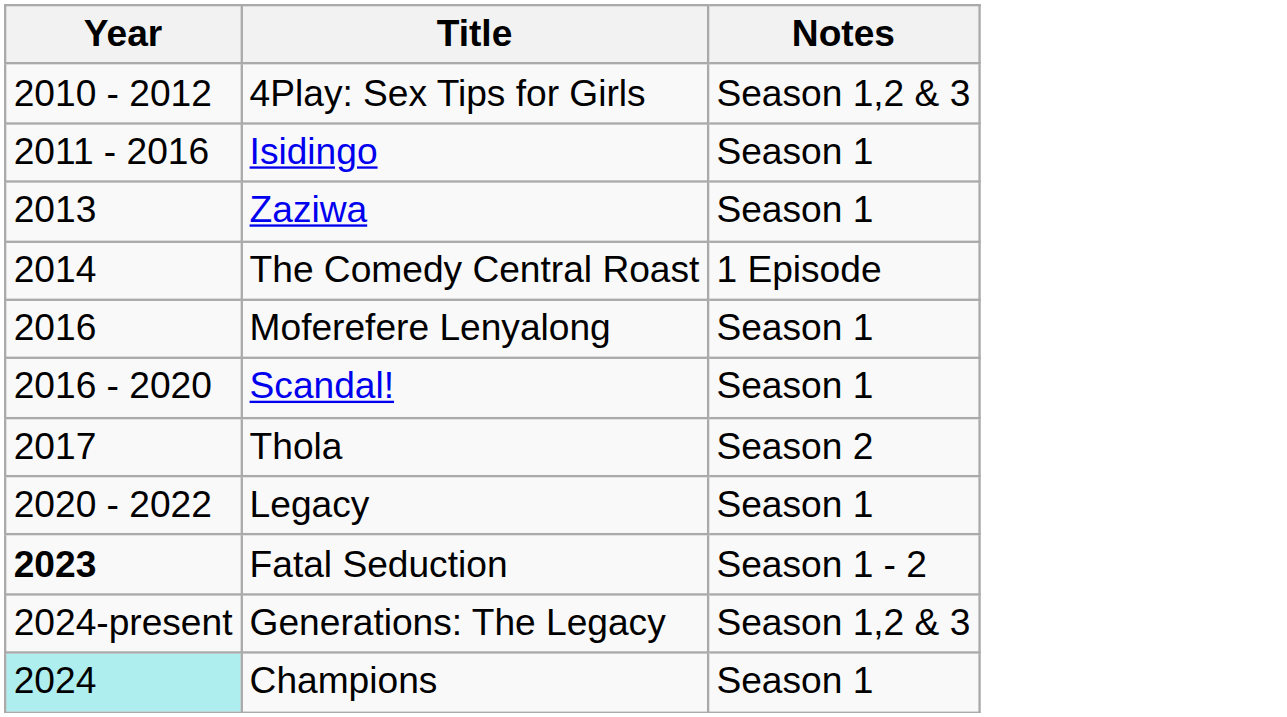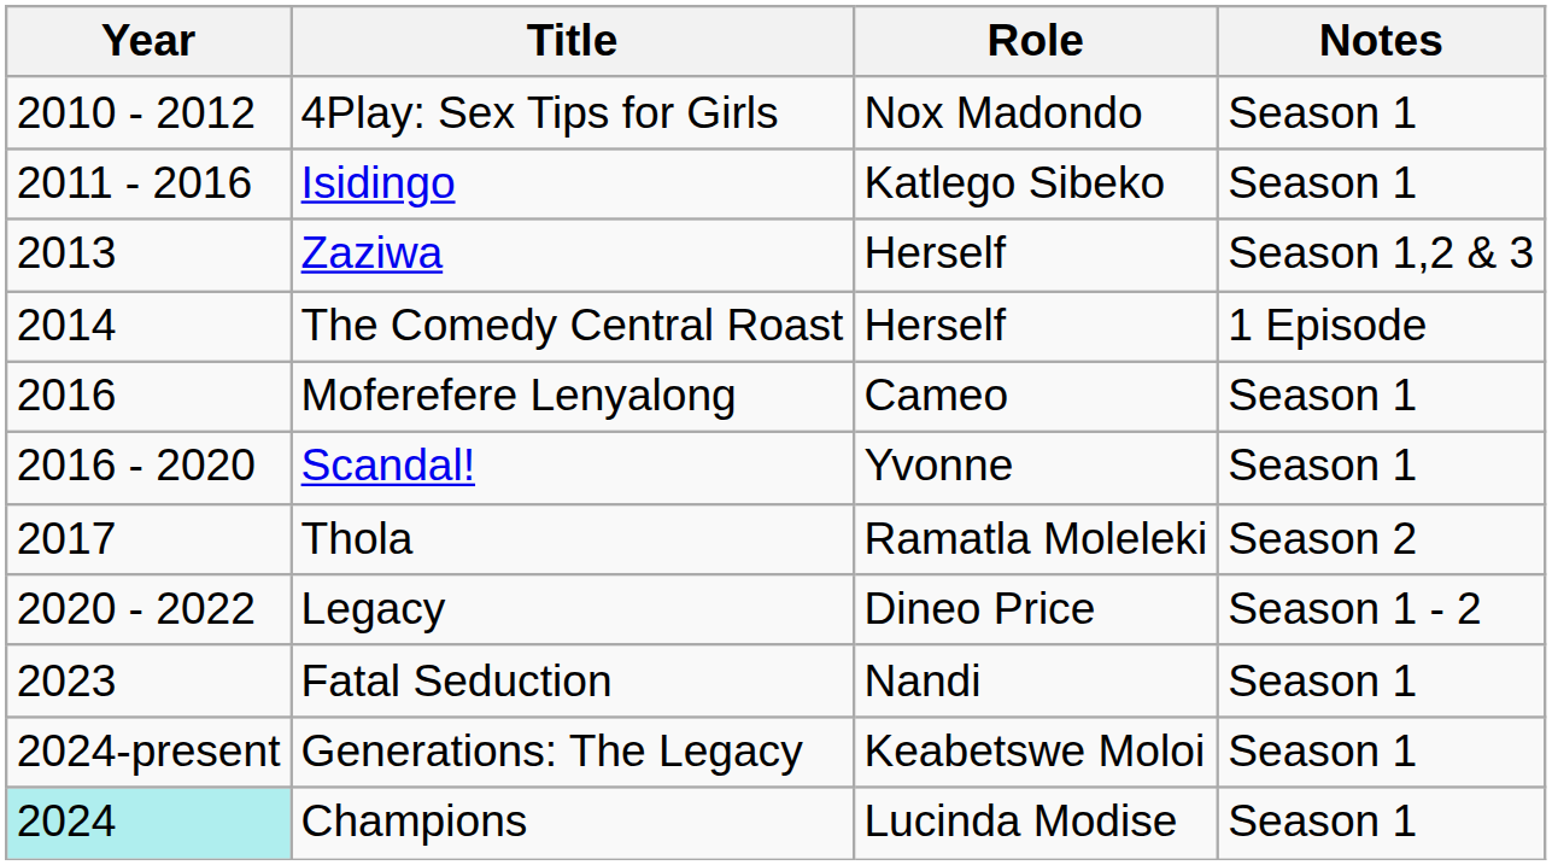 <table class="wikitable sortable">
 <tr>
 <th>Year</th>
 <th>Title</th>
+<th>Role</th>
 <th class="unsortable">Notes</th>
 </tr>
 <tr>
 <td>2010 - 2012</td>
 <td>4Play: Sex Tips for Girls</td>
-<td>Season 1,2 & 3</td>
+<td>Nox Madondo</td>
+<td>Season 1</td>
 </tr>
 <tr>
 <td>2011 - 2016</td>
 <td><a href='#'>Isidingo</a></td>
+<td>Katlego Sibeko</td>
 <td>Season 1</td>
 </tr>
 <tr>
 <td>2013</td>
 <td><a href='#'>Zaziwa</a></td>
-<td>Season 1</td>
+<td>Herself</td>
+<td>Season 1,2 & 3</td>
 </tr>
 <tr>
 <td>2014</td>
 <td>The Comedy Central Roast</td>
+<td>Herself</td>
 <td>1 Episode</td>
 </tr>
 <tr>
 <td>2016</td>
 <td>Moferefere Lenyalong</td>
+<td>Cameo</td>
 <td>Season 1</td>
 </tr>
 <tr>
 <td>2016 - 2020</td>
 <td><a href='#'>Scandal!</a></td>
+<td>Yvonne</td>
 <td>Season 1</td>
 </tr>
 <tr>
 <td>2017</td>
 <td>Thola</td>
+<td>Ramatla Moleleki</td>
 <td>Season 2</td>
 </tr>
 <tr>
 <td>2020 - 2022</td>
 <td>Legacy</td>
-<td>Season 1</td>
+<td>Dineo Price</td>
+<td>Season 1 - 2</td>
 </tr>
 <tr>
-<td><strong>2023</strong></td>
+<td>2023</td>
 <td>Fatal Seduction</td>
-<td>Season 1 - 2</td>
+<td>Nandi</td>
+<td>Season 1</td>
 </tr>
 <tr>
 <td>2024-present</td>
 <td>Generations: The Legacy</td>
-<td>Season 1,2 & 3</td>
+<td>Keabetswe Moloi</td>
+<td>Season 1</td>
 </tr>
 <tr>
 <td style="background: paleturquoise;">2024</td>
 <td>Champions</td>
+<td>Lucinda Modise</td>
 <td>Season 1</td>
 </tr>
 </table>
